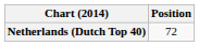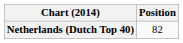 <table class="wikitable plainrowheaders">
 <tr>
 <th>Chart (2014)</th>
 <th>Position</th>
 </tr>
 <tr>
 <th scope="row">Netherlands (Dutch Top 40)</th>
-<td align="center">72</td>
+<td align="center">82</td>
 </tr>
 </table>
